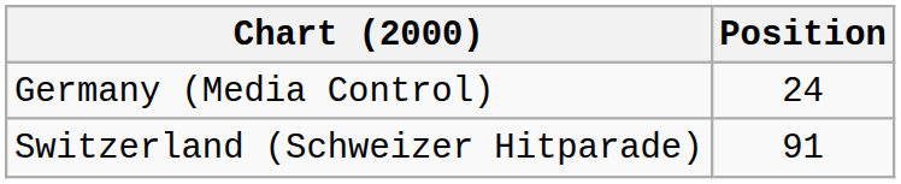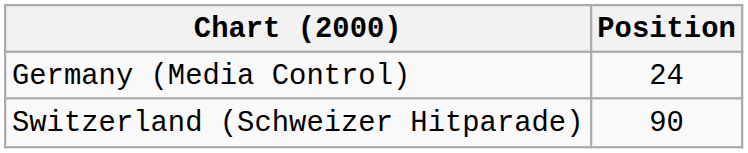 <table class="wikitable">
 <tr>
 <th>Chart (2000)</th>
 <th>Position</th>
 </tr>
 <tr>
 <td>Germany (Media Control)</td>
 <td align="center">24</td>
 </tr>
 <tr>
 <td>Switzerland (Schweizer Hitparade)</td>
-<td align="center">91</td>
+<td align="center">90</td>
 </tr>
 </table>
